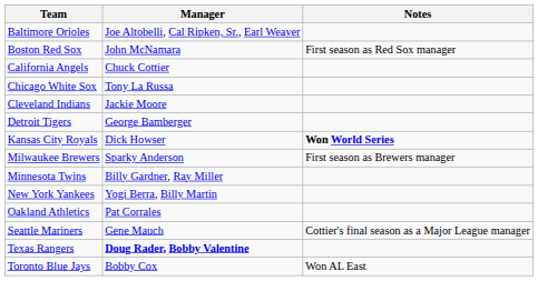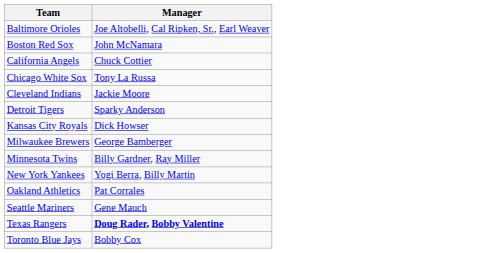 <table class="wikitable">
 <tr>
 <th>Team</th>
 <th>Manager</th>
-<th>Notes</th>
 </tr>
 <tr>
 <td><a href='#'>Baltimore Orioles</a></td>
 <td><a href='#'>Joe Altobelli</a>, <a href='#'>Cal Ripken, Sr.</a>, <a href='#'>Earl Weaver</a></td>
-<td></td>
 </tr>
 <tr>
 <td><a href='#'>Boston Red Sox</a></td>
 <td><a href='#'>John McNamara</a></td>
-<td>First season as Red Sox manager</td>
 </tr>
 <tr>
 <td><a href='#'>California Angels</a></td>
 <td><a href='#'>Chuck Cottier</a></td>
-<td></td>
 </tr>
 <tr>
 <td><a href='#'>Chicago White Sox</a></td>
 <td><a href='#'>Tony La Russa</a></td>
-<td></td>
 </tr>
 <tr>
 <td><a href='#'>Cleveland Indians</a></td>
 <td><a href='#'>Jackie Moore</a></td>
-<td></td>
 </tr>
 <tr>
 <td><a href='#'>Detroit Tigers</a></td>
-<td><a href='#'>George Bamberger</a></td>
-<td></td>
+<td><a href='#'>Sparky Anderson</a></td>
 </tr>
 <tr>
 <td><a href='#'>Kansas City Royals</a></td>
 <td><a href='#'>Dick Howser</a></td>
-<td><strong>Won <a href='#'>World Series</a></strong></td>
 </tr>
 <tr>
 <td><a href='#'>Milwaukee Brewers</a></td>
-<td><a href='#'>Sparky Anderson</a></td>
-<td>First season as Brewers manager</td>
+<td><a href='#'>George Bamberger</a></td>
 </tr>
 <tr>
 <td><a href='#'>Minnesota Twins</a></td>
 <td><a href='#'>Billy Gardner</a>, <a href='#'>Ray Miller</a></td>
-<td></td>
 </tr>
 <tr>
 <td><a href='#'>New York Yankees</a></td>
 <td><a href='#'>Yogi Berra</a>, <a href='#'>Billy Martin</a></td>
-<td></td>
 </tr>
 <tr>
 <td><a href='#'>Oakland Athletics</a></td>
 <td><a href='#'>Pat Corrales</a></td>
-<td></td>
 </tr>
 <tr>
 <td><a href='#'>Seattle Mariners</a></td>
 <td><a href='#'>Gene Mauch</a></td>
-<td>Cottier's final season as a Major League manager</td>
 </tr>
 <tr>
 <td><a href='#'>Texas Rangers</a></td>
 <td><strong><a href='#'>Doug Rader</a>, <a href='#'>Bobby Valentine</a></strong></td>
-<td></td>
 </tr>
 <tr>
 <td><a href='#'>Toronto Blue Jays</a></td>
 <td><a href='#'>Bobby Cox</a></td>
-<td>Won AL East</td>
 </tr>
 </table>
